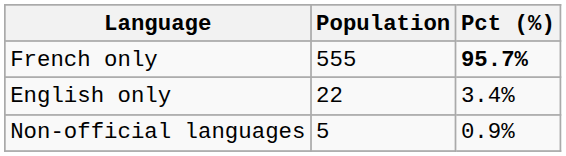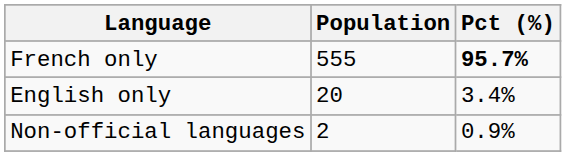 <table class="wikitable">
 <tr>
 <th>Language</th>
 <th>Population</th>
 <th>Pct (%)</th>
 </tr>
 <tr>
 <td>French only</td>
 <td>555</td>
 <td><strong>95.7%</strong></td>
 </tr>
 <tr>
 <td>English only</td>
-<td>22</td>
+<td>20</td>
 <td>3.4%</td>
 </tr>
 <tr>
 <td>Non-official languages</td>
-<td>5</td>
+<td>2</td>
 <td>0.9%</td>
 </tr>
 </table>
